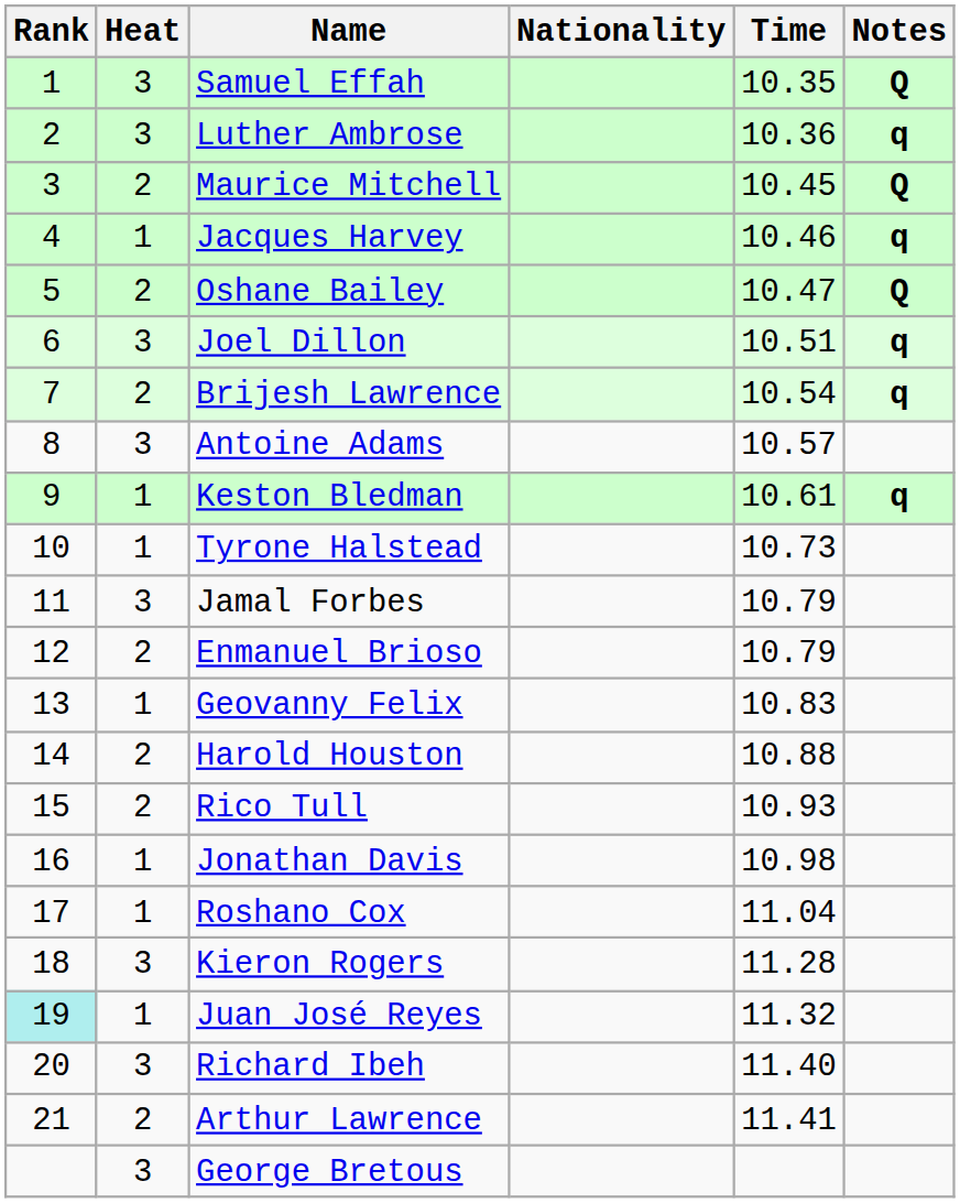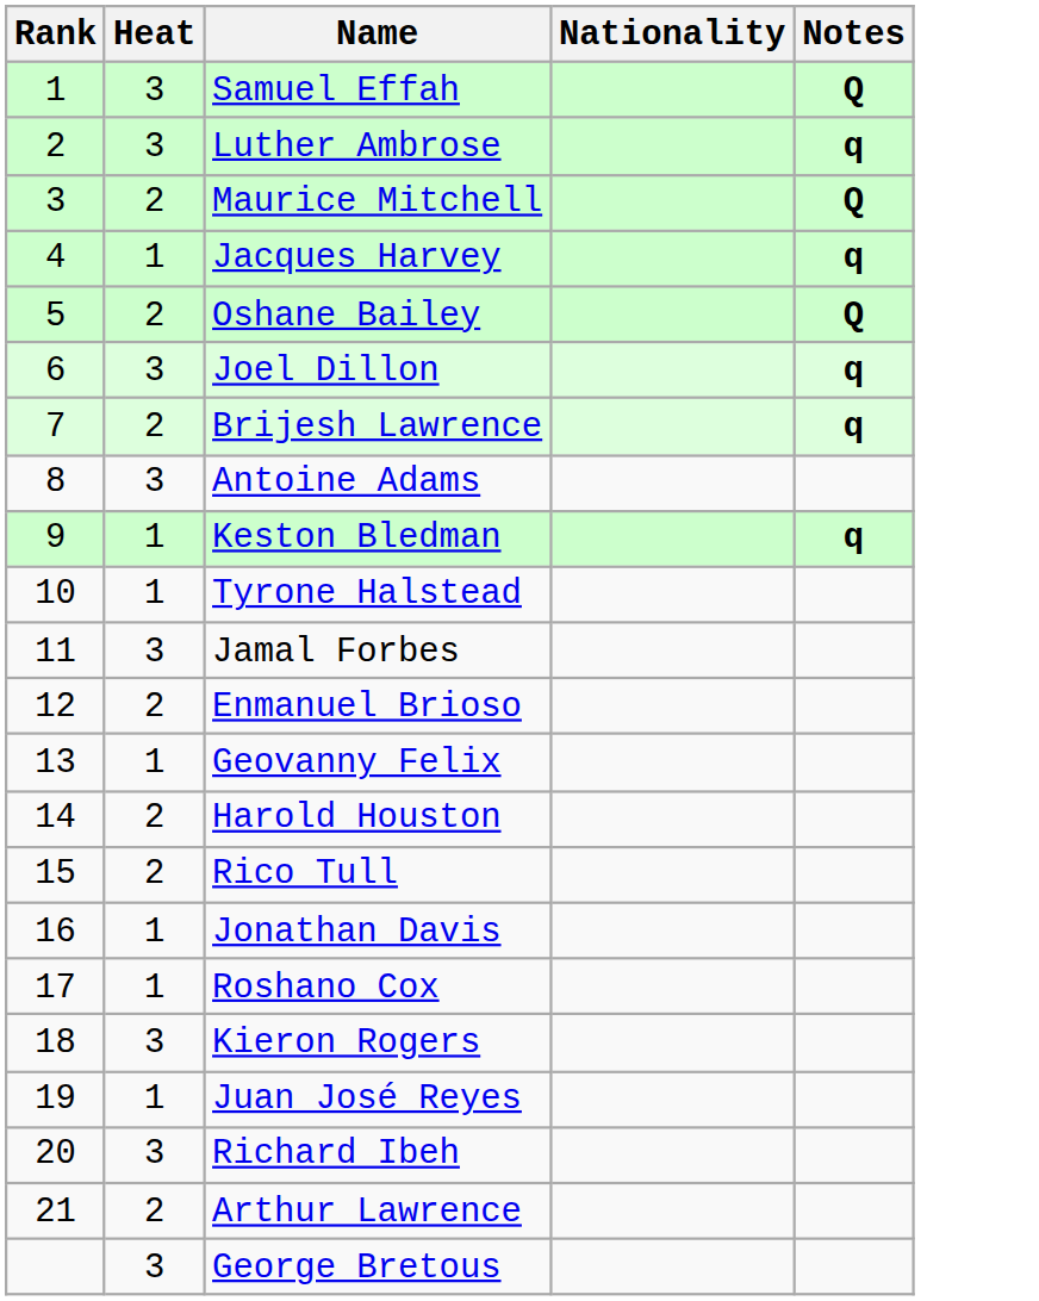 <table class="wikitable sortable" style="text-align:center">
 <tr>
 <th>Rank</th>
 <th>Heat</th>
 <th>Name</th>
 <th>Nationality</th>
-<th>Time</th>
 <th>Notes</th>
 </tr>
 <tr bgcolor=ccffcc>
 <td>1</td>
 <td>3</td>
 <td align=left><a href='#'>Samuel Effah</a></td>
 <td align=left></td>
-<td>10.35</td>
 <td><strong>Q</strong></td>
 </tr>
 <tr bgcolor=ccffcc>
 <td>2</td>
 <td>3</td>
 <td align=left><a href='#'>Luther Ambrose</a></td>
 <td align=left></td>
-<td>10.36</td>
 <td><strong>q</strong></td>
 </tr>
 <tr bgcolor=ccffcc>
 <td>3</td>
 <td>2</td>
 <td align=left><a href='#'>Maurice Mitchell</a></td>
 <td align=left></td>
-<td>10.45</td>
 <td><strong>Q</strong></td>
 </tr>
 <tr bgcolor=ccffcc>
 <td>4</td>
 <td>1</td>
 <td align=left><a href='#'>Jacques Harvey</a></td>
 <td align=left></td>
-<td>10.46</td>
 <td><strong>q</strong></td>
 </tr>
 <tr bgcolor=ccffcc>
 <td>5</td>
 <td>2</td>
 <td align=left><a href='#'>Oshane Bailey</a></td>
 <td align=left></td>
-<td>10.47</td>
 <td><strong>Q</strong></td>
 </tr>
 <tr bgcolor=ddffdd>
 <td>6</td>
 <td>3</td>
 <td align=left><a href='#'>Joel Dillon</a></td>
 <td align=left></td>
-<td>10.51</td>
 <td><strong>q</strong></td>
 </tr>
 <tr bgcolor=ddffdd>
 <td>7</td>
 <td>2</td>
 <td align=left><a href='#'>Brijesh Lawrence</a></td>
 <td align=left></td>
-<td>10.54</td>
 <td><strong>q</strong></td>
 </tr>
 <tr>
 <td>8</td>
 <td>3</td>
 <td align=left><a href='#'>Antoine Adams</a></td>
 <td align=left></td>
-<td>10.57</td>
 <td></td>
 </tr>
 <tr bgcolor=ccffcc>
 <td>9</td>
 <td>1</td>
 <td align=left><a href='#'>Keston Bledman</a></td>
 <td align=left></td>
-<td>10.61</td>
 <td><strong>q</strong></td>
 </tr>
 <tr>
 <td>10</td>
 <td>1</td>
 <td align=left><a href='#'>Tyrone Halstead</a></td>
 <td align=left></td>
-<td>10.73</td>
 <td></td>
 </tr>
 <tr>
 <td>11</td>
 <td>3</td>
 <td align=left>Jamal Forbes</td>
 <td align=left></td>
-<td>10.79</td>
 <td></td>
 </tr>
 <tr>
 <td>12</td>
 <td>2</td>
 <td align=left><a href='#'>Enmanuel Brioso</a></td>
 <td align=left></td>
-<td>10.79</td>
 <td></td>
 </tr>
 <tr>
 <td>13</td>
 <td>1</td>
 <td align=left><a href='#'>Geovanny Felix</a></td>
 <td align=left></td>
-<td>10.83</td>
 <td></td>
 </tr>
 <tr>
 <td>14</td>
 <td>2</td>
 <td align=left><a href='#'>Harold Houston</a></td>
 <td align=left></td>
-<td>10.88</td>
 <td></td>
 </tr>
 <tr>
 <td>15</td>
 <td>2</td>
 <td align=left><a href='#'>Rico Tull</a></td>
 <td align=left></td>
-<td>10.93</td>
 <td></td>
 </tr>
 <tr>
 <td>16</td>
 <td>1</td>
 <td align=left><a href='#'>Jonathan Davis</a></td>
 <td align=left></td>
-<td>10.98</td>
 <td></td>
 </tr>
 <tr>
 <td>17</td>
 <td>1</td>
 <td align=left><a href='#'>Roshano Cox</a></td>
 <td align=left></td>
-<td>11.04</td>
 <td></td>
 </tr>
 <tr>
 <td>18</td>
 <td>3</td>
 <td align=left><a href='#'>Kieron Rogers</a></td>
 <td align=left></td>
-<td>11.28</td>
 <td></td>
 </tr>
 <tr>
-<td style="background: paleturquoise;">19</td>
+<td>19</td>
 <td>1</td>
 <td align=left><a href='#'>Juan José Reyes</a></td>
 <td align=left></td>
-<td>11.32</td>
 <td></td>
 </tr>
 <tr>
 <td>20</td>
 <td>3</td>
 <td align=left><a href='#'>Richard Ibeh</a></td>
 <td align=left></td>
-<td>11.40</td>
 <td></td>
 </tr>
 <tr>
 <td>21</td>
 <td>2</td>
 <td align=left><a href='#'>Arthur Lawrence</a></td>
 <td align=left></td>
-<td>11.41</td>
 <td></td>
 </tr>
 <tr>
 <td></td>
 <td>3</td>
 <td align=left><a href='#'>George Bretous</a></td>
 <td align=left></td>
 <td></td>
-<td></td>
 </tr>
 </table>
